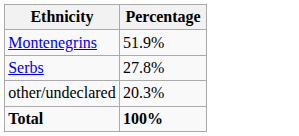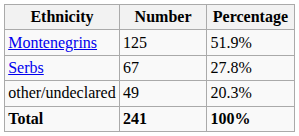 <table class="wikitable">
 <tr>
 <th width="100px">Ethnicity</th>
+<th width="80px">Number</th>
 <th width="80px">Percentage</th>
 </tr>
 <tr>
 <td><a href='#'>Montenegrins</a></td>
+<td>125</td>
 <td>51.9%</td>
 </tr>
 <tr>
 <td><a href='#'>Serbs</a></td>
+<td>67</td>
 <td>27.8%</td>
 </tr>
 <tr>
 <td>other/undeclared</td>
+<td>49</td>
 <td>20.3%</td>
 </tr>
 <tr>
 <td><strong>Total</strong></td>
+<td><strong>241</strong></td>
 <td><strong>100%</strong></td>
 </tr>
 </table>
